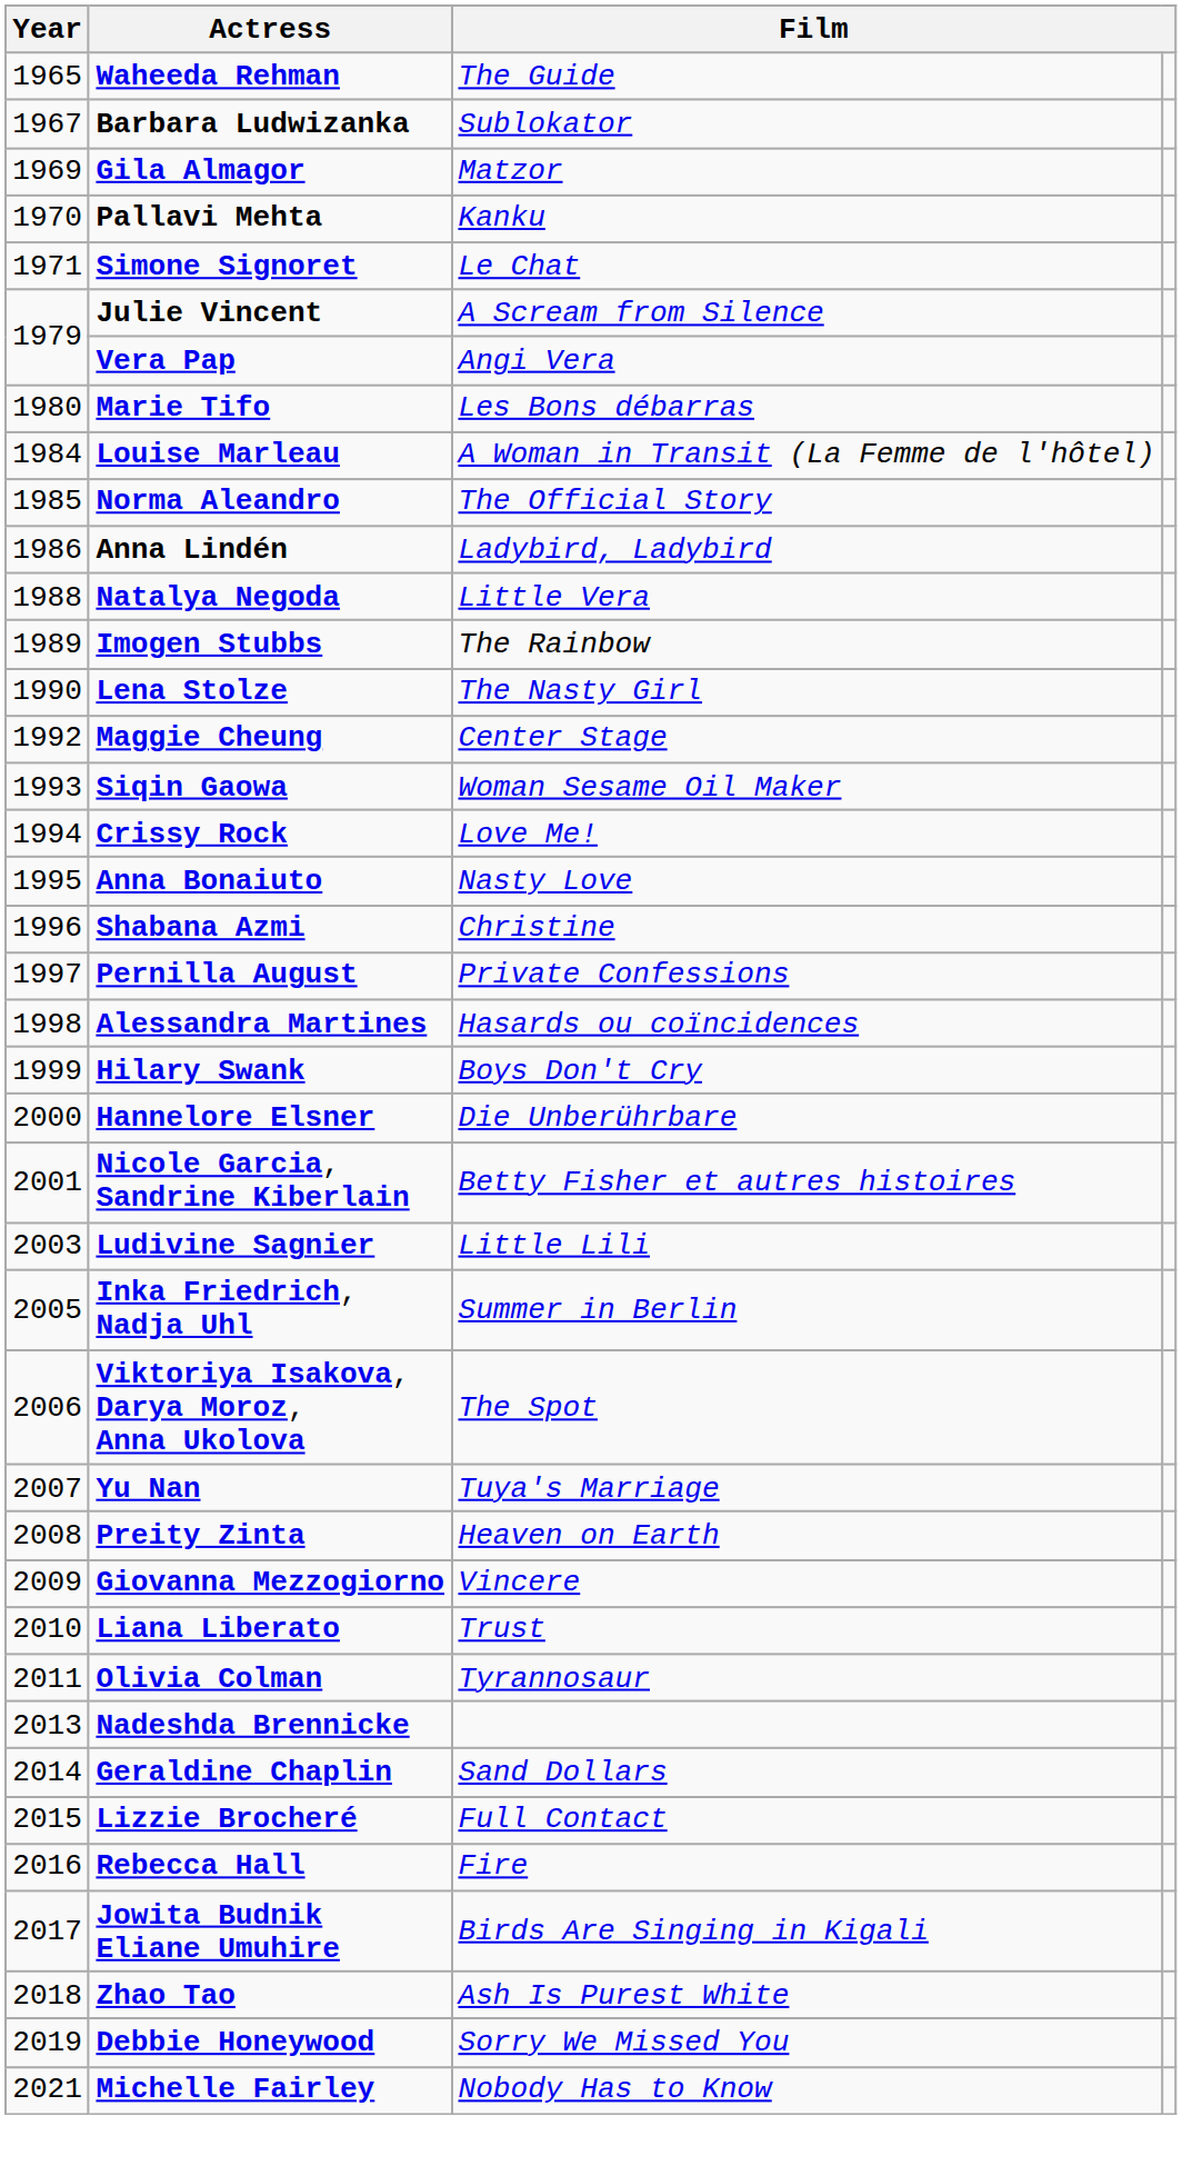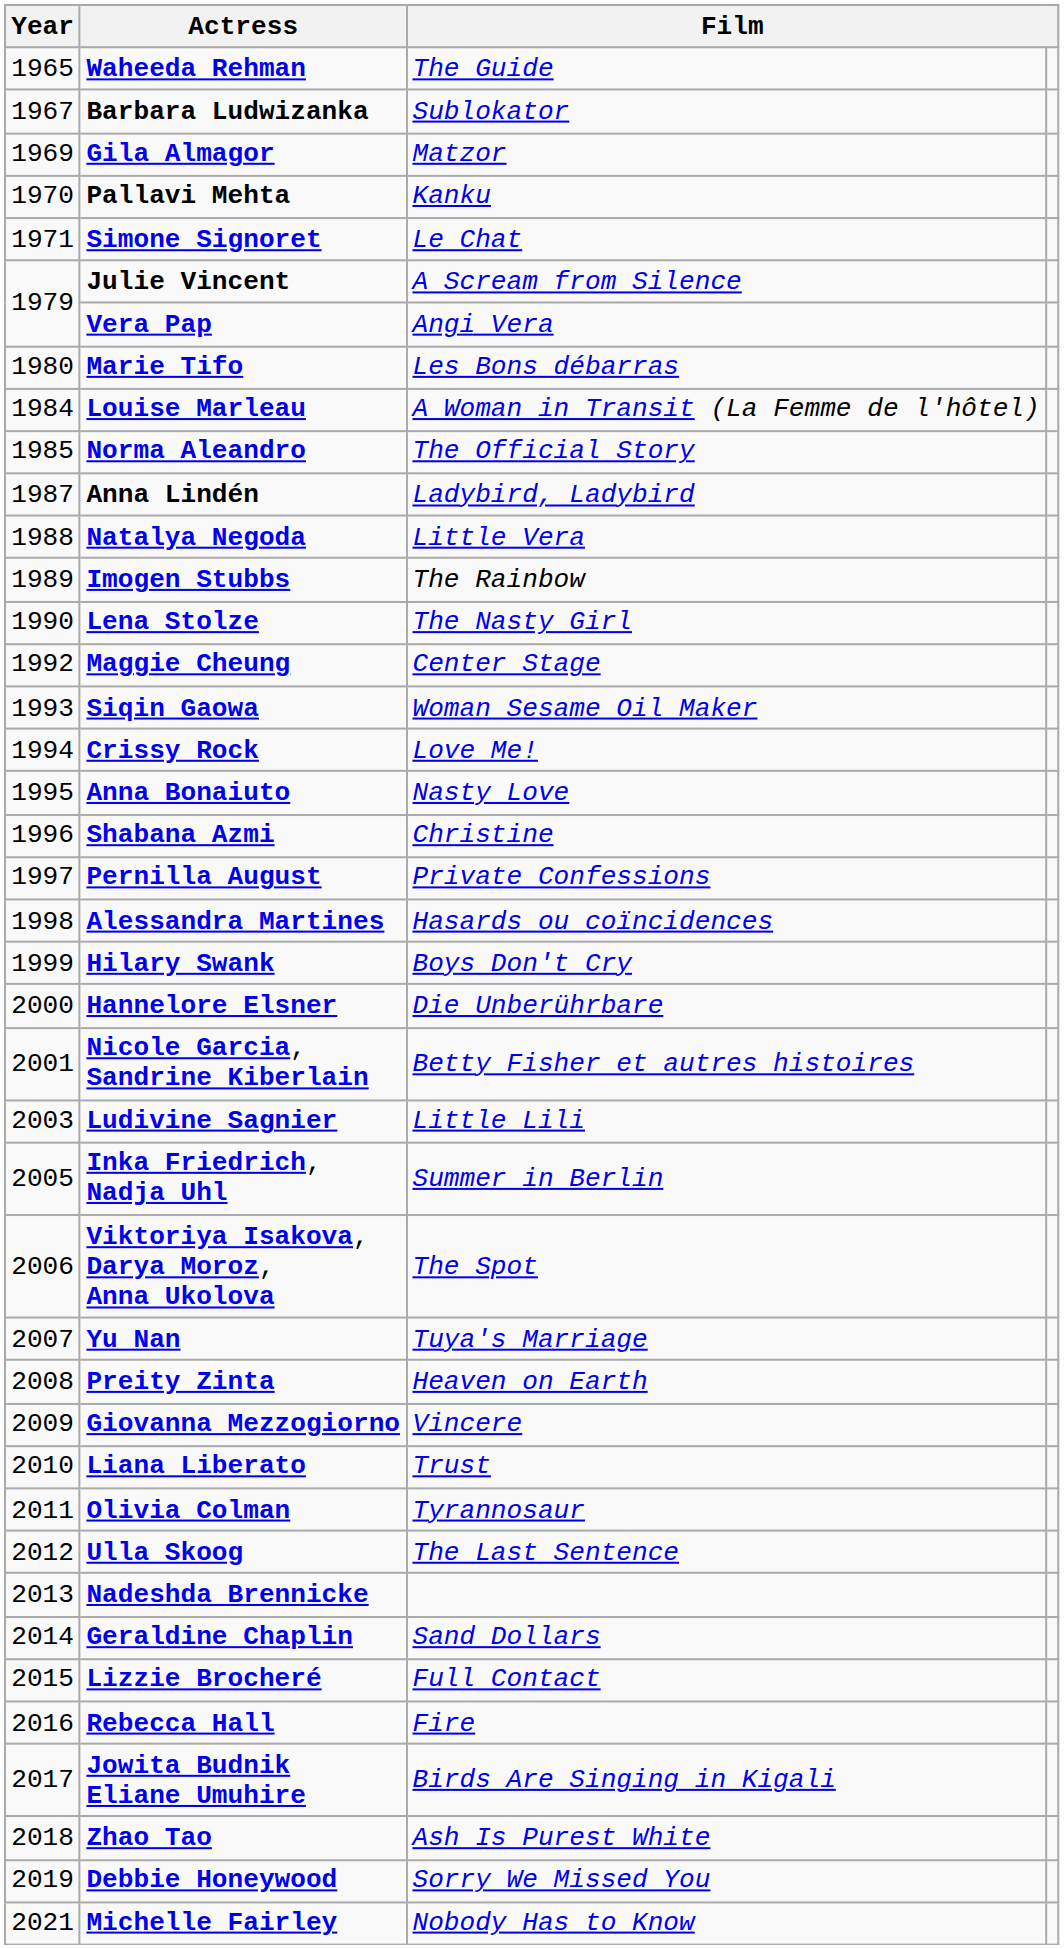 <table class="wikitable" border="1">
 <tr>
 <th>Year</th>
 <th>Actress</th>
 <th colspan=2>Film</th>
 </tr>
 <tr>
 <td>1965</td>
 <td><strong><a href='#'>Waheeda Rehman</a></strong></td>
 <td><em><a href='#'>The Guide</a></em></td>
 <td></td>
 </tr>
 <tr>
 <td>1967</td>
 <td><strong>Barbara Ludwizanka</strong></td>
 <td><em><a href='#'>Sublokator</a></em></td>
 <td></td>
 </tr>
 <tr>
 <td>1969</td>
 <td><strong><a href='#'>Gila Almagor</a></strong></td>
 <td><em><a href='#'>Matzor</a></em></td>
 <td></td>
 </tr>
 <tr>
 <td>1970</td>
 <td><strong>Pallavi Mehta</strong></td>
 <td><em><a href='#'>Kanku</a></em></td>
 <td></td>
 </tr>
 <tr>
 <td>1971</td>
 <td><strong><a href='#'>Simone Signoret</a></strong></td>
 <td><em><a href='#'>Le Chat</a></em></td>
 <td></td>
 </tr>
 <tr>
 <td rowspan=2>1979</td>
 <td><strong>Julie Vincent</strong></td>
 <td><em><a href='#'>A Scream from Silence</a></em></td>
 <td></td>
 </tr>
 <tr>
 <td><strong><a href='#'>Vera Pap</a></strong></td>
 <td><em><a href='#'>Angi Vera</a></em></td>
 <td></td>
 </tr>
 <tr>
 <td>1980</td>
 <td><strong><a href='#'>Marie Tifo</a></strong></td>
 <td><em><a href='#'>Les Bons débarras</a></em></td>
 <td></td>
 </tr>
 <tr>
 <td>1984</td>
 <td><strong><a href='#'>Louise Marleau</a></strong></td>
 <td><em><a href='#'>A Woman in Transit</a> (La Femme de l'hôtel)</em></td>
 <td></td>
 </tr>
 <tr>
 <td>1985</td>
 <td><strong><a href='#'>Norma Aleandro</a></strong></td>
 <td><em><a href='#'>The Official Story</a></em></td>
 <td></td>
 </tr>
 <tr>
-<td>1986</td>
+<td>1987</td>
 <td><strong>Anna Lindén</strong></td>
 <td><em><a href='#'>Ladybird, Ladybird</a></em></td>
 <td></td>
 </tr>
 <tr>
 <td>1988</td>
 <td><strong><a href='#'>Natalya Negoda</a></strong></td>
 <td><em><a href='#'>Little Vera</a></em></td>
 <td></td>
 </tr>
 <tr>
 <td>1989</td>
 <td><strong><a href='#'>Imogen Stubbs</a></strong></td>
 <td><em>The Rainbow</em></td>
 <td></td>
 </tr>
 <tr>
 <td>1990</td>
 <td><strong><a href='#'>Lena Stolze</a></strong></td>
 <td><em><a href='#'>The Nasty Girl</a></em></td>
 <td></td>
 </tr>
 <tr>
 <td>1992</td>
 <td><strong><a href='#'>Maggie Cheung</a></strong></td>
 <td><em><a href='#'>Center Stage</a></em></td>
 <td></td>
 </tr>
 <tr>
 <td>1993</td>
 <td><strong><a href='#'>Siqin Gaowa</a></strong></td>
 <td><em><a href='#'>Woman Sesame Oil Maker</a></em></td>
 <td></td>
 </tr>
 <tr>
 <td>1994</td>
 <td><strong><a href='#'>Crissy Rock</a></strong></td>
 <td><em><a href='#'>Love Me!</a></em></td>
 <td></td>
 </tr>
 <tr>
 <td>1995</td>
 <td><strong><a href='#'>Anna Bonaiuto</a></strong></td>
 <td><em><a href='#'>Nasty Love</a></em></td>
 <td></td>
 </tr>
 <tr>
 <td>1996</td>
 <td><strong><a href='#'>Shabana Azmi</a></strong></td>
 <td><em><a href='#'>Christine</a></em></td>
 <td></td>
 </tr>
 <tr>
 <td>1997</td>
 <td><strong><a href='#'>Pernilla August</a></strong></td>
 <td><em><a href='#'>Private Confessions</a></em></td>
 <td></td>
 </tr>
 <tr>
 <td>1998</td>
 <td><strong><a href='#'>Alessandra Martines</a></strong></td>
 <td><em><a href='#'>Hasards ou coïncidences</a></em></td>
 <td></td>
 </tr>
 <tr>
 <td>1999</td>
 <td><strong><a href='#'>Hilary Swank</a></strong></td>
 <td><em><a href='#'>Boys Don't Cry</a></em></td>
 <td></td>
 </tr>
 <tr>
 <td>2000</td>
 <td><strong><a href='#'>Hannelore Elsner</a></strong></td>
 <td><em><a href='#'>Die Unberührbare</a></em></td>
 <td></td>
 </tr>
 <tr>
 <td>2001</td>
 <td><strong><a href='#'>Nicole Garcia</a></strong>,<br><strong><a href='#'>Sandrine Kiberlain</a></strong></td>
 <td><em><a href='#'>Betty Fisher et autres histoires</a></em></td>
 <td></td>
 </tr>
 <tr>
 <td>2003</td>
 <td><strong><a href='#'>Ludivine Sagnier</a></strong></td>
 <td><em><a href='#'>Little Lili</a></em></td>
 <td></td>
 </tr>
 <tr>
 <td>2005</td>
 <td><strong><a href='#'>Inka Friedrich</a></strong>,<br> <strong><a href='#'>Nadja Uhl</a></strong></td>
 <td><em><a href='#'>Summer in Berlin</a></em></td>
 <td></td>
 </tr>
 <tr>
 <td>2006</td>
 <td><strong><a href='#'>Viktoriya Isakova</a></strong>,<br> <strong><a href='#'>Darya Moroz</a></strong>,<br> <strong><a href='#'>Anna Ukolova</a></strong></td>
 <td><em><a href='#'>The Spot</a></em></td>
 <td></td>
 </tr>
 <tr>
 <td>2007</td>
 <td><strong><a href='#'>Yu Nan</a></strong></td>
 <td><em><a href='#'>Tuya's Marriage</a></em></td>
 <td></td>
 </tr>
 <tr>
 <td>2008</td>
 <td><strong><a href='#'>Preity Zinta</a></strong></td>
 <td><em><a href='#'>Heaven on Earth</a></em></td>
 <td></td>
 </tr>
 <tr>
 <td>2009</td>
 <td><strong><a href='#'>Giovanna Mezzogiorno</a></strong></td>
 <td><em><a href='#'>Vincere</a></em></td>
 <td></td>
 </tr>
 <tr>
 <td>2010</td>
 <td><strong><a href='#'>Liana Liberato</a></strong></td>
 <td><em><a href='#'>Trust</a></em></td>
 <td></td>
 </tr>
 <tr>
 <td>2011</td>
 <td><strong><a href='#'>Olivia Colman</a></strong></td>
 <td><em><a href='#'>Tyrannosaur</a></em></td>
 <td></td>
 </tr>
 <tr>
+<td>2012</td>
+<td><strong><a href='#'>Ulla Skoog</a></strong></td>
+<td><em><a href='#'>The Last Sentence</a></em></td>
+<td></td>
+</tr>
+<tr>
 <td>2013</td>
 <td><strong><a href='#'>Nadeshda Brennicke</a></strong></td>
 <td><em></em></td>
 <td></td>
 </tr>
 <tr>
 <td>2014</td>
 <td><strong><a href='#'>Geraldine Chaplin</a></strong> </td>
 <td><em><a href='#'>Sand Dollars</a></em></td>
 <td></td>
 </tr>
 <tr>
 <td>2015</td>
 <td><strong><a href='#'>Lizzie Brocheré</a></strong></td>
 <td><em><a href='#'>Full Contact</a></em></td>
 <td></td>
 </tr>
 <tr>
 <td>2016</td>
 <td><strong><a href='#'>Rebecca Hall</a></strong></td>
 <td><em><a href='#'>Fire</a></em></td>
 <td></td>
 </tr>
 <tr>
 <td>2017</td>
 <td><strong><a href='#'>Jowita Budnik</a><br><a href='#'>Eliane Umuhire</a></strong></td>
 <td><em><a href='#'>Birds Are Singing in Kigali</a></em></td>
 <td></td>
 </tr>
 <tr>
 <td>2018</td>
 <td><strong><a href='#'>Zhao Tao</a></strong></td>
 <td><em><a href='#'>Ash Is Purest White</a></em></td>
 <td></td>
 </tr>
 <tr>
 <td>2019</td>
 <td><strong><a href='#'>Debbie Honeywood</a></strong></td>
 <td><em><a href='#'>Sorry We Missed You</a></em></td>
 <td></td>
 </tr>
 <tr>
 <td>2021</td>
 <td><strong><a href='#'>Michelle Fairley</a></strong></td>
 <td><em><a href='#'>Nobody Has to Know</a></em></td>
 <td></td>
 </tr>
 </table>
